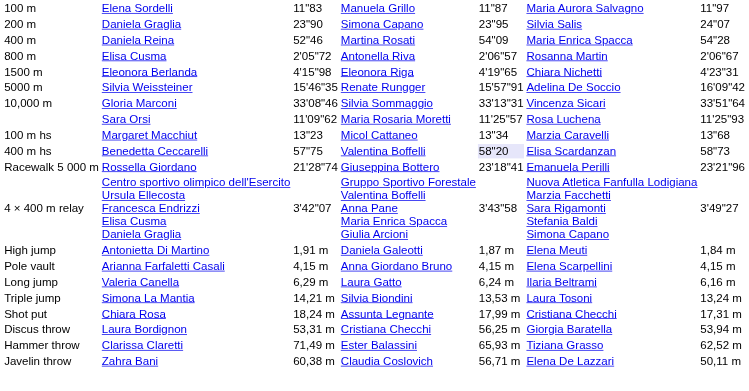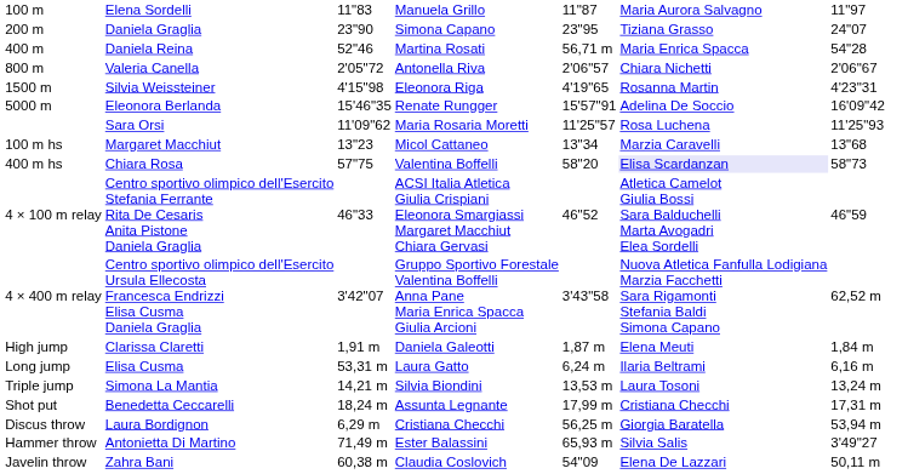 <table>
 <tr>
 <td>100 m</td>
 <td><a href='#'>Elena Sordelli</a></td>
 <td>11"83</td>
 <td><a href='#'>Manuela Grillo</a></td>
 <td>11"87</td>
 <td><a href='#'>Maria Aurora Salvagno</a></td>
 <td>11"97</td>
 </tr>
 <tr>
 <td>200 m</td>
 <td><a href='#'>Daniela Graglia</a></td>
 <td>23"90</td>
 <td><a href='#'>Simona Capano</a></td>
 <td>23"95</td>
-<td><a href='#'>Silvia Salis</a></td>
+<td><a href='#'>Tiziana Grasso</a></td>
 <td>24"07</td>
 </tr>
 <tr>
 <td>400 m</td>
 <td><a href='#'>Daniela Reina</a></td>
 <td>52"46</td>
 <td><a href='#'>Martina Rosati</a></td>
-<td>54"09</td>
+<td>56,71 m</td>
 <td><a href='#'>Maria Enrica Spacca</a></td>
 <td>54"28</td>
 </tr>
 <tr>
 <td>800 m</td>
-<td><a href='#'>Elisa Cusma</a></td>
+<td><a href='#'>Valeria Canella</a></td>
 <td>2'05"72</td>
 <td><a href='#'>Antonella Riva</a></td>
 <td>2'06"57</td>
-<td><a href='#'>Rosanna Martin</a></td>
+<td><a href='#'>Chiara Nichetti</a></td>
 <td>2'06"67</td>
 </tr>
 <tr>
 <td>1500 m</td>
-<td><a href='#'>Eleonora Berlanda</a></td>
+<td><a href='#'>Silvia Weissteiner</a></td>
 <td>4'15"98</td>
 <td><a href='#'>Eleonora Riga</a></td>
 <td>4'19"65</td>
-<td><a href='#'>Chiara Nichetti</a></td>
+<td><a href='#'>Rosanna Martin</a></td>
 <td>4'23"31</td>
 </tr>
 <tr>
 <td>5000 m</td>
-<td><a href='#'>Silvia Weissteiner</a></td>
+<td><a href='#'>Eleonora Berlanda</a></td>
 <td>15'46"35</td>
 <td><a href='#'>Renate Rungger</a></td>
 <td>15'57"91</td>
 <td><a href='#'>Adelina De Soccio</a></td>
 <td>16'09"42</td>
-</tr>
-<tr>
-<td>10,000 m</td>
-<td><a href='#'>Gloria Marconi</a></td>
-<td>33'08"46</td>
-<td><a href='#'>Silvia Sommaggio</a></td>
-<td>33'13"31</td>
-<td><a href='#'>Vincenza Sicari</a></td>
-<td>33'51"64</td>
 </tr>
 <tr>
 <td></td>
 <td><a href='#'>Sara Orsi</a></td>
 <td>11'09"62</td>
 <td><a href='#'>Maria Rosaria Moretti</a></td>
 <td>11'25"57</td>
 <td><a href='#'>Rosa Luchena</a></td>
 <td>11'25"93</td>
 </tr>
 <tr>
 <td>100 m hs</td>
 <td><a href='#'>Margaret Macchiut</a></td>
 <td>13"23</td>
 <td><a href='#'>Micol Cattaneo</a></td>
 <td>13"34</td>
 <td><a href='#'>Marzia Caravelli</a></td>
 <td>13"68</td>
 </tr>
 <tr>
 <td>400 m hs</td>
-<td><a href='#'>Benedetta Ceccarelli</a></td>
+<td><a href='#'>Chiara Rosa</a></td>
 <td>57"75</td>
 <td><a href='#'>Valentina Boffelli</a></td>
-<td style="background: lavender;">58"20</td>
-<td><a href='#'>Elisa Scardanzan</a></td>
+<td>58"20</td>
+<td style="background: lavender;"><a href='#'>Elisa Scardanzan</a></td>
 <td>58"73</td>
 </tr>
 <tr>
-<td>Racewalk 5 000 m</td>
-<td><a href='#'>Rossella Giordano</a></td>
-<td>21'28"74</td>
-<td><a href='#'>Giuseppina Bottero</a></td>
-<td>23'18"41</td>
-<td><a href='#'>Emanuela Perilli</a></td>
-<td>23'21"96</td>
+<td>4 × 100 m relay</td>
+<td><a href='#'>Centro sportivo olimpico dell'Esercito</a><br><a href='#'>Stefania Ferrante</a><br><a href='#'>Rita De Cesaris</a><br><a href='#'>Anita Pistone</a><br><a href='#'>Daniela Graglia</a></td>
+<td>46"33</td>
+<td><a href='#'>ACSI Italia Atletica</a><br><a href='#'>Giulia Crispiani</a><br><a href='#'>Eleonora Smargiassi</a><br><a href='#'>Margaret Macchiut</a><br><a href='#'>Chiara Gervasi</a></td>
+<td>46"52</td>
+<td><a href='#'>Atletica Camelot</a><br><a href='#'>Giulia Bossi</a><br><a href='#'>Sara Balduchelli</a><br><a href='#'>Marta Avogadri</a><br><a href='#'>Elea Sordelli</a></td>
+<td>46"59</td>
 </tr>
 <tr>
 <td>4 × 400 m relay</td>
 <td><a href='#'>Centro sportivo olimpico dell'Esercito</a><br><a href='#'>Ursula Ellecosta</a><br><a href='#'>Francesca Endrizzi</a><br><a href='#'>Elisa Cusma</a><br><a href='#'>Daniela Graglia</a></td>
 <td>3'42"07</td>
 <td><a href='#'>Gruppo Sportivo Forestale</a><br><a href='#'>Valentina Boffelli</a><br><a href='#'>Anna Pane</a><br><a href='#'>Maria Enrica Spacca</a><br><a href='#'>Giulia Arcioni</a></td>
 <td>3'43"58</td>
 <td><a href='#'>Nuova Atletica Fanfulla Lodigiana</a><br><a href='#'>Marzia Facchetti</a><br><a href='#'>Sara Rigamonti</a><br><a href='#'>Stefania Baldi</a><br><a href='#'>Simona Capano</a></td>
-<td>3'49"27</td>
+<td>62,52 m</td>
 </tr>
 <tr>
 <td>High jump</td>
-<td><a href='#'>Antonietta Di Martino</a></td>
+<td><a href='#'>Clarissa Claretti</a></td>
 <td>1,91 m</td>
 <td><a href='#'>Daniela Galeotti</a></td>
 <td>1,87 m</td>
 <td><a href='#'>Elena Meuti</a></td>
 <td>1,84 m</td>
 </tr>
 <tr>
-<td>Pole vault</td>
-<td><a href='#'>Arianna Farfaletti Casali</a></td>
-<td>4,15 m</td>
-<td><a href='#'>Anna Giordano Bruno</a></td>
-<td>4,15 m</td>
-<td><a href='#'>Elena Scarpellini</a></td>
-<td>4,15 m</td>
-</tr>
-<tr>
 <td>Long jump</td>
-<td><a href='#'>Valeria Canella</a></td>
-<td>6,29 m</td>
+<td><a href='#'>Elisa Cusma</a></td>
+<td>53,31 m</td>
 <td><a href='#'>Laura Gatto</a></td>
 <td>6,24 m</td>
 <td><a href='#'>Ilaria Beltrami</a></td>
 <td>6,16 m</td>
 </tr>
 <tr>
 <td>Triple jump</td>
 <td><a href='#'>Simona La Mantia</a></td>
 <td>14,21 m</td>
 <td><a href='#'>Silvia Biondini</a></td>
 <td>13,53 m</td>
 <td><a href='#'>Laura Tosoni</a></td>
 <td>13,24 m</td>
 </tr>
 <tr>
 <td>Shot put</td>
-<td><a href='#'>Chiara Rosa</a></td>
+<td><a href='#'>Benedetta Ceccarelli</a></td>
 <td>18,24 m</td>
 <td><a href='#'>Assunta Legnante</a></td>
 <td>17,99 m</td>
 <td><a href='#'>Cristiana Checchi</a></td>
 <td>17,31 m</td>
 </tr>
 <tr>
 <td>Discus throw</td>
 <td><a href='#'>Laura Bordignon</a></td>
-<td>53,31 m</td>
+<td>6,29 m</td>
 <td><a href='#'>Cristiana Checchi</a></td>
 <td>56,25 m</td>
 <td><a href='#'>Giorgia Baratella</a></td>
 <td>53,94 m</td>
 </tr>
 <tr>
 <td>Hammer throw</td>
-<td><a href='#'>Clarissa Claretti</a></td>
+<td><a href='#'>Antonietta Di Martino</a></td>
 <td>71,49 m</td>
 <td><a href='#'>Ester Balassini</a></td>
 <td>65,93 m</td>
-<td><a href='#'>Tiziana Grasso</a></td>
-<td>62,52 m</td>
+<td><a href='#'>Silvia Salis</a></td>
+<td>3'49"27</td>
 </tr>
 <tr>
 <td>Javelin throw</td>
 <td><a href='#'>Zahra Bani</a></td>
 <td>60,38 m</td>
 <td><a href='#'>Claudia Coslovich</a></td>
-<td>56,71 m</td>
+<td>54"09</td>
 <td><a href='#'>Elena De Lazzari</a></td>
 <td>50,11 m</td>
 </tr>
 </table>
